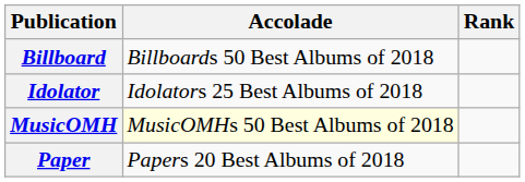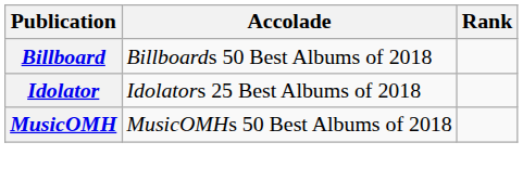 <table class="wikitable sortable plainrowheaders">
 <tr>
 <th scope="col">Publication</th>
 <th scope="col">Accolade</th>
 <th scope="col">Rank</th>
 </tr>
 <tr>
 <th scope="row"><em><a href='#'>Billboard</a></em></th>
 <td><em>Billboard</em>s 50 Best Albums of 2018</td>
 <td></td>
 </tr>
 <tr>
 <th scope="row"><em><a href='#'>Idolator</a></em></th>
 <td><em>Idolator</em>s 25 Best Albums of 2018</td>
 <td></td>
 </tr>
 <tr>
 <th scope="row"><em><a href='#'>MusicOMH</a></em></th>
-<td style="background: lightyellow;"><em>MusicOMH</em>s 50 Best Albums of 2018</td>
-<td></td>
-</tr>
-<tr>
-<th scope="row"><em><a href='#'>Paper</a></em></th>
-<td><em>Paper</em>s 20 Best Albums of 2018</td>
+<td><em>MusicOMH</em>s 50 Best Albums of 2018</td>
 <td></td>
 </tr>
 </table>
